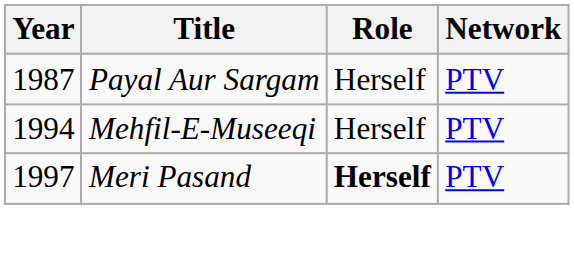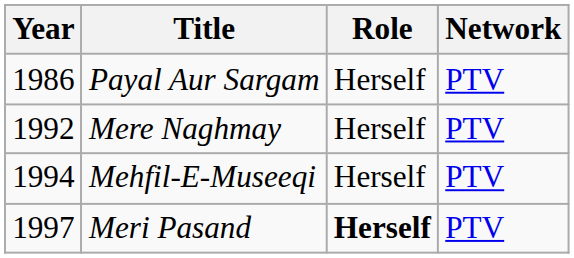 <table class="wikitable sortable plainrowheaders">
 <tr style="text-align:center;">
 <th scope="col">Year</th>
 <th scope="col">Title</th>
 <th scope="col">Role</th>
 <th scope="col">Network</th>
 </tr>
 <tr>
-<td>1987</td>
+<td>1986</td>
 <td><em>Payal Aur Sargam</em></td>
+<td>Herself</td>
+<td><a href='#'>PTV</a></td>
+</tr>
+<tr>
+<td>1992</td>
+<td><em>Mere Naghmay</em></td>
 <td>Herself</td>
 <td><a href='#'>PTV</a></td>
 </tr>
 <tr>
 <td>1994</td>
 <td><em>Mehfil-E-Museeqi</em></td>
 <td>Herself</td>
 <td><a href='#'>PTV</a></td>
 </tr>
 <tr>
 <td>1997</td>
 <td><em>Meri Pasand</em></td>
 <td><strong>Herself</strong></td>
 <td><a href='#'>PTV</a></td>
 </tr>
 </table>
